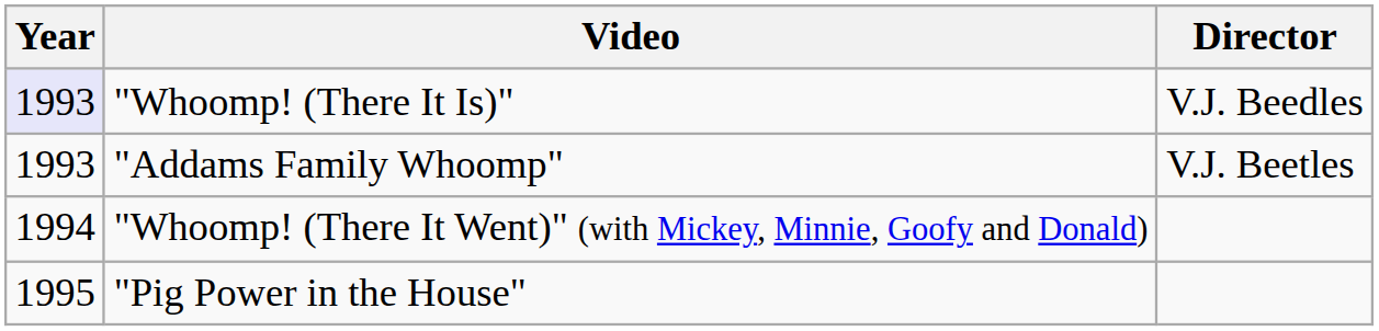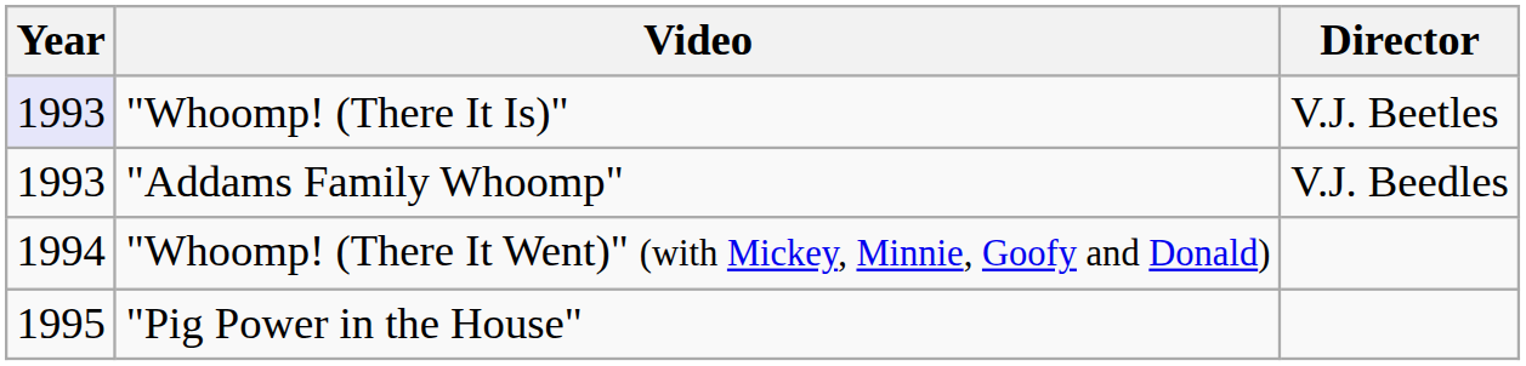 <table class="wikitable">
 <tr>
 <th>Year</th>
 <th>Video</th>
 <th>Director</th>
 </tr>
 <tr>
 <td style="background: lavender;">1993</td>
 <td>"Whoomp! (There It Is)"</td>
-<td>V.J. Beedles</td>
+<td>V.J. Beetles</td>
 </tr>
 <tr>
 <td>1993</td>
 <td>"Addams Family Whoomp"</td>
-<td>V.J. Beetles</td>
+<td>V.J. Beedles</td>
 </tr>
 <tr>
 <td>1994</td>
 <td>"Whoomp! (There It Went)" <small>(with <a href='#'>Mickey</a>, <a href='#'>Minnie</a>, <a href='#'>Goofy</a> and <a href='#'>Donald</a>)</small></td>
 <td></td>
 </tr>
 <tr>
 <td>1995</td>
 <td>"Pig Power in the House"</td>
 <td></td>
 </tr>
 </table>
